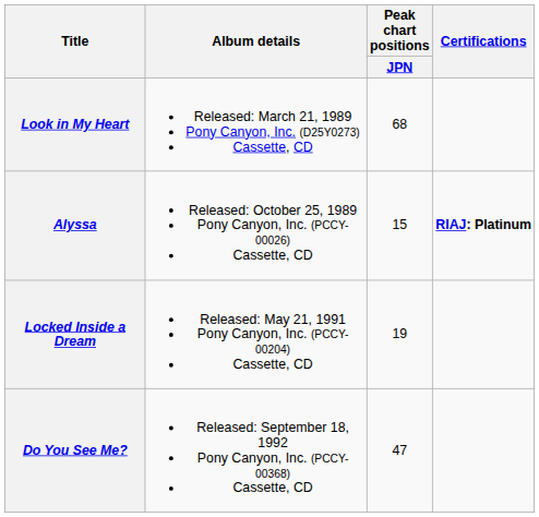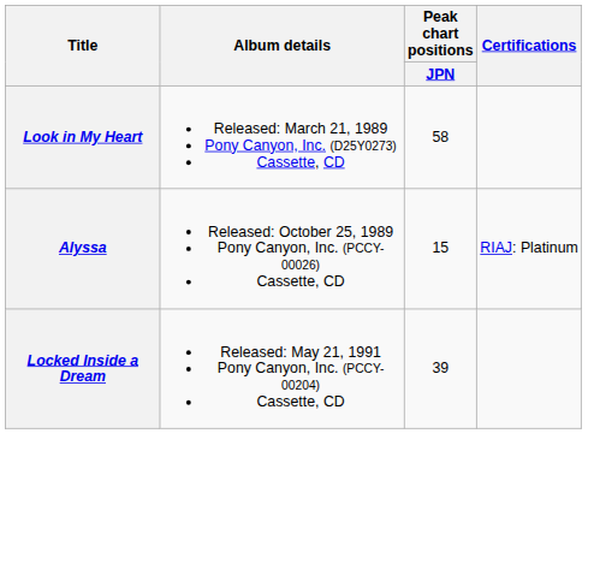 <table class="wikitable plainrowheaders" style="text-align:center;" border="1">
 <tr>
 <th scope="col" rowspan="2" style="width:10em;">Title</th>
 <th scope="col" rowspan="2" style="width:16em;">Album details</th>
 <th scope="col" colspan="1">Peak chart positions</th>
 <th scope="col" rowspan="2"><a href='#'>Certifications</a></th>
 </tr>
 <tr>
 <th style="width:30px;"><a href='#'>JPN</a><br></th>
 </tr>
 <tr>
 <th scope="row"><em><a href='#'>Look in My Heart</a></em></th>
 <td><br><ul><li>Released: March 21, 1989</li><li><a href='#'>Pony Canyon, Inc.</a> <small>(D25Y0273)</small></li><li><a href='#'>Cassette</a>, <a href='#'>CD</a></li></ul></td>
-<td>68</td>
+<td>58</td>
 <td></td>
 </tr>
 <tr>
 <th scope="row"><em><a href='#'>Alyssa</a></em></th>
 <td><br><ul><li>Released: October 25, 1989</li><li>Pony Canyon, Inc. <small>(PCCY-00026)</small></li><li>Cassette, CD</li></ul></td>
 <td>15</td>
-<td><strong><a href='#'>RIAJ</a>: Platinum</strong></td>
+<td><a href='#'>RIAJ</a>: Platinum</td>
 </tr>
 <tr>
 <th scope="row"><em><a href='#'>Locked Inside a Dream</a></em></th>
 <td><br><ul><li>Released: May 21, 1991</li><li>Pony Canyon, Inc. <small>(PCCY-00204)</small></li><li>Cassette, CD</li></ul></td>
-<td>19</td>
-<td></td>
-</tr>
-<tr>
-<th scope="row"><em><a href='#'>Do You See Me?</a></em></th>
-<td><br><ul><li>Released: September 18, 1992</li><li>Pony Canyon, Inc. <small>(PCCY-00368)</small></li><li>Cassette, CD</li></ul></td>
-<td>47</td>
+<td>39</td>
 <td></td>
 </tr>
 </table>
